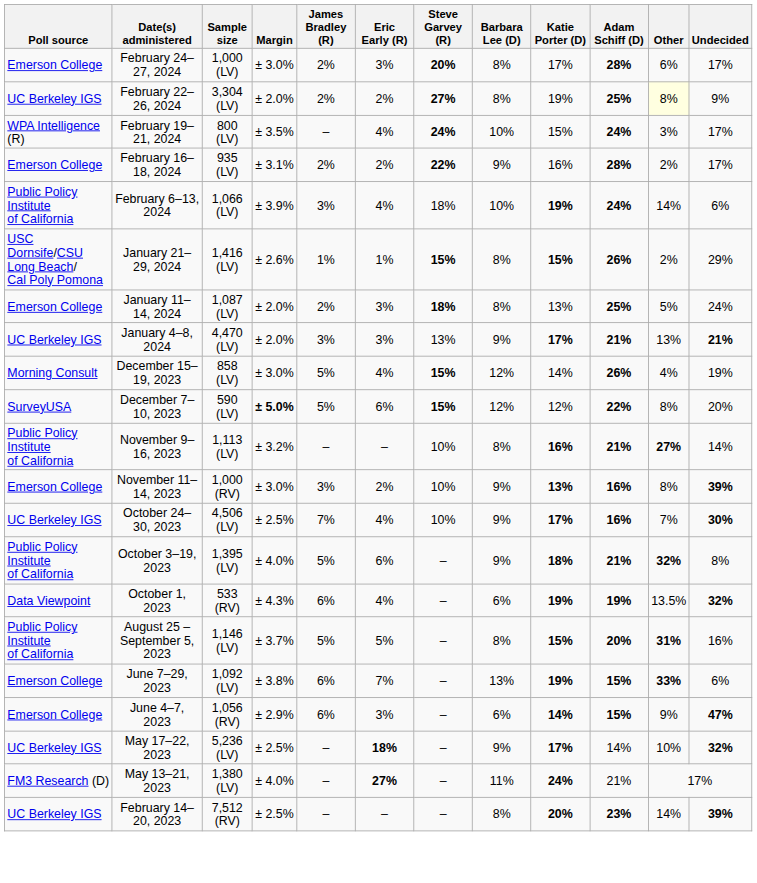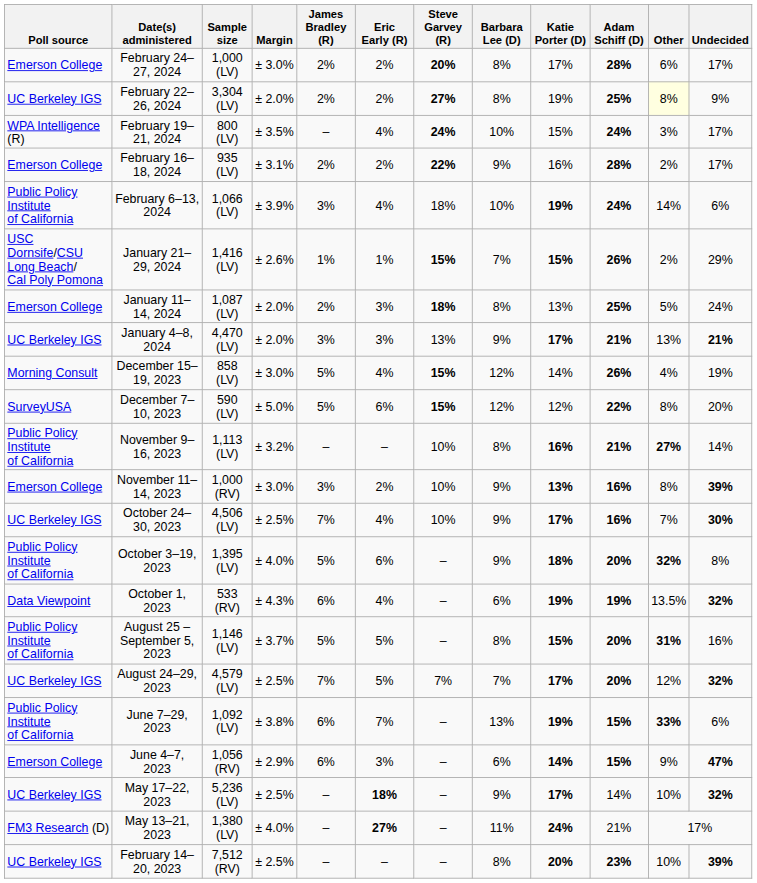 <table class="wikitable tpl-blanktable" style="font-size:90%;text-align:center;">
 <tr valign=bottom style="font-size:90%;">
 <th>Poll source</th>
 <th>Date(s)<br>administered</th>
 <th>Sample<br>size</th>
 <th>Margin<br></th>
 <th style="width:62px;">James<br>Bradley (R)</th>
 <th style="width:62px;">Eric<br>Early (R)</th>
 <th style="width:62px;">Steve<br>Garvey (R)</th>
 <th style="width:62px;">Barbara<br>Lee (D)</th>
 <th style="width:62px;">Katie<br>Porter (D)</th>
 <th style="width:62px;">Adam<br>Schiff (D)</th>
 <th>Other</th>
 <th>Undecided</th>
 </tr>
 <tr>
 <td style="text-align:left;"><a href='#'>Emerson College</a></td>
 <td>February 24–27, 2024</td>
 <td>1,000 (LV)</td>
 <td>± 3.0%</td>
 <td>2%</td>
-<td>3%</td>
+<td>2%</td>
 <td><strong>20%</strong></td>
 <td>8%</td>
 <td>17%</td>
 <td><strong>28%</strong></td>
 <td>6%</td>
 <td>17%</td>
 </tr>
 <tr>
 <td style="text-align:left;"><a href='#'>UC Berkeley IGS</a></td>
 <td>February 22–26, 2024</td>
 <td>3,304 (LV)</td>
 <td>± 2.0%</td>
 <td>2%</td>
 <td>2%</td>
 <td><strong>27%</strong></td>
 <td>8%</td>
 <td>19%</td>
 <td><strong>25%</strong></td>
 <td style="background: lightyellow;">8%</td>
 <td>9%</td>
 </tr>
 <tr>
 <td style="text-align:left;"><a href='#'>WPA Intelligence</a> (R)</td>
 <td>February 19–21, 2024</td>
 <td>800 (LV)</td>
 <td>± 3.5%</td>
 <td>–</td>
 <td>4%</td>
 <td><strong>24%</strong></td>
 <td>10%</td>
 <td>15%</td>
 <td><strong>24%</strong></td>
 <td>3%</td>
 <td>17%</td>
 </tr>
 <tr>
 <td style="text-align:left;"><a href='#'>Emerson College</a></td>
 <td>February 16–18, 2024</td>
 <td>935 (LV)</td>
 <td>± 3.1%</td>
 <td>2%</td>
 <td>2%</td>
 <td><strong>22%</strong></td>
 <td>9%</td>
 <td>16%</td>
 <td><strong>28%</strong></td>
 <td>2%</td>
 <td>17%</td>
 </tr>
 <tr>
 <td style="text-align:left;"><a href='#'>Public Policy Institute<br>of California</a></td>
 <td>February 6–13, 2024</td>
 <td>1,066 (LV)</td>
 <td>± 3.9%</td>
 <td>3%</td>
 <td>4%</td>
 <td>18%</td>
 <td>10%</td>
 <td><strong>19%</strong></td>
 <td><strong>24%</strong></td>
 <td>14%</td>
 <td>6%</td>
 </tr>
 <tr>
 <td style="text-align:left;"><a href='#'>USC Dornsife</a>/<a href='#'>CSU Long Beach</a>/<a href='#'><br>Cal Poly Pomona</a></td>
 <td>January 21–29, 2024</td>
 <td>1,416 (LV)</td>
 <td>± 2.6%</td>
 <td>1%</td>
 <td>1%</td>
 <td><strong>15%</strong></td>
-<td>8%</td>
+<td>7%</td>
 <td><strong>15%</strong></td>
 <td><strong>26%</strong></td>
 <td>2%</td>
 <td>29%</td>
 </tr>
 <tr>
 <td style="text-align:left;"><a href='#'>Emerson College</a></td>
 <td>January 11–14, 2024</td>
 <td>1,087 (LV)</td>
 <td>± 2.0%</td>
 <td>2%</td>
 <td>3%</td>
 <td><strong>18%</strong></td>
 <td>8%</td>
 <td>13%</td>
 <td><strong>25%</strong></td>
 <td>5%</td>
 <td>24%</td>
 </tr>
 <tr>
 <td style="text-align:left;"><a href='#'>UC Berkeley IGS</a></td>
 <td>January 4–8, 2024</td>
 <td>4,470 (LV)</td>
 <td>± 2.0%</td>
 <td>3%</td>
 <td>3%</td>
 <td>13%</td>
 <td>9%</td>
 <td><strong>17%</strong></td>
 <td><strong>21%</strong></td>
 <td>13%</td>
 <td><strong>21%</strong></td>
 </tr>
 <tr>
 <td style="text-align:left;"><a href='#'>Morning Consult</a></td>
 <td>December 15–19, 2023</td>
 <td>858 (LV)</td>
 <td>± 3.0%</td>
 <td>5%</td>
 <td>4%</td>
 <td><strong>15%</strong></td>
 <td>12%</td>
 <td>14%</td>
 <td><strong>26%</strong></td>
 <td>4%</td>
 <td>19%</td>
 </tr>
 <tr>
 <td style="text-align:left;"><a href='#'>SurveyUSA</a></td>
 <td>December 7–10, 2023</td>
 <td>590 (LV)</td>
-<td><strong>± 5.0%</strong></td>
+<td>± 5.0%</td>
 <td>5%</td>
 <td>6%</td>
 <td><strong>15%</strong></td>
 <td>12%</td>
 <td>12%</td>
 <td><strong>22%</strong></td>
 <td>8%</td>
 <td>20%</td>
 </tr>
 <tr>
 <td style="text-align:left;"><a href='#'>Public Policy Institute<br>of California</a></td>
 <td>November 9–16, 2023</td>
 <td>1,113 (LV)</td>
 <td>± 3.2%</td>
 <td>–</td>
 <td>–</td>
 <td>10%</td>
 <td>8%</td>
 <td><strong>16%</strong></td>
 <td><strong>21%</strong></td>
 <td><strong>27%</strong></td>
 <td>14%</td>
 </tr>
 <tr>
 <td style="text-align:left;"><a href='#'>Emerson College</a></td>
 <td>November 11–14, 2023</td>
 <td>1,000 (RV)</td>
 <td>± 3.0%</td>
 <td>3%</td>
 <td>2%</td>
 <td>10%</td>
 <td>9%</td>
 <td><strong>13%</strong></td>
 <td><strong>16%</strong></td>
 <td>8%</td>
 <td><strong>39%</strong></td>
 </tr>
 <tr>
 <td style="text-align:left;"><a href='#'>UC Berkeley IGS</a></td>
 <td>October 24–30, 2023</td>
 <td>4,506 (LV)</td>
 <td>± 2.5%</td>
 <td>7%</td>
 <td>4%</td>
 <td>10%</td>
 <td>9%</td>
 <td><strong>17%</strong></td>
 <td><strong>16%</strong></td>
 <td>7%</td>
 <td><strong>30%</strong></td>
 </tr>
 <tr>
 <td style="text-align:left;"><a href='#'>Public Policy Institute<br>of California</a></td>
 <td>October 3–19, 2023</td>
 <td>1,395 (LV)</td>
 <td>± 4.0%</td>
 <td>5%</td>
 <td>6%</td>
 <td>–</td>
 <td>9%</td>
 <td><strong>18%</strong></td>
-<td><strong>21%</strong></td>
+<td><strong>20%</strong></td>
 <td><strong>32%</strong></td>
 <td>8%</td>
 </tr>
 <tr>
 <td style="text-align:left;"><a href='#'>Data Viewpoint</a></td>
 <td>October 1, 2023</td>
 <td>533 (RV)</td>
 <td>± 4.3%</td>
 <td>6%</td>
 <td>4%</td>
 <td>–</td>
 <td>6%</td>
 <td><strong>19%</strong></td>
 <td><strong>19%</strong></td>
 <td>13.5%</td>
 <td><strong>32%</strong></td>
 </tr>
 <tr>
 <td style="text-align:left;"><a href='#'>Public Policy Institute<br>of California</a></td>
 <td>August 25 –<br>September 5, 2023</td>
 <td>1,146 (LV)</td>
 <td>± 3.7%</td>
 <td>5%</td>
 <td>5%</td>
 <td>–</td>
 <td>8%</td>
 <td><strong>15%</strong></td>
 <td><strong>20%</strong></td>
 <td><strong>31%</strong></td>
 <td>16%</td>
 </tr>
 <tr>
-<td style="text-align:left;"><a href='#'>Emerson College</a></td>
+<td style="text-align:left;"><a href='#'>UC Berkeley IGS</a></td>
+<td>August 24–29, 2023</td>
+<td>4,579 (LV)</td>
+<td>± 2.5%</td>
+<td>7%</td>
+<td>5%</td>
+<td>7%</td>
+<td>7%</td>
+<td><strong>17%</strong></td>
+<td><strong>20%</strong></td>
+<td>12%</td>
+<td><strong>32%</strong></td>
+</tr>
+<tr>
+<td style="text-align:left;"><a href='#'>Public Policy Institute<br>of California</a></td>
 <td>June 7–29, 2023</td>
 <td>1,092 (LV)</td>
 <td>± 3.8%</td>
 <td>6%</td>
 <td>7%</td>
 <td>–</td>
 <td>13%</td>
 <td><strong>19%</strong></td>
 <td><strong>15%</strong></td>
 <td><strong>33%</strong></td>
 <td>6%</td>
 </tr>
 <tr>
 <td style="text-align:left;"><a href='#'>Emerson College</a></td>
 <td>June 4–7, 2023</td>
 <td>1,056 (RV)</td>
 <td>± 2.9%</td>
 <td>6%</td>
 <td>3%</td>
 <td>–</td>
 <td>6%</td>
 <td><strong>14%</strong></td>
 <td><strong>15%</strong></td>
 <td>9%</td>
 <td><strong>47%</strong></td>
 </tr>
 <tr>
 <td style="text-align:left;"><a href='#'>UC Berkeley IGS</a></td>
 <td>May 17–22, 2023</td>
 <td>5,236 (LV)</td>
 <td>± 2.5%</td>
 <td>–</td>
 <td><strong>18%</strong></td>
 <td>–</td>
 <td>9%</td>
 <td><strong>17%</strong></td>
 <td>14%</td>
 <td>10%</td>
 <td><strong>32%</strong></td>
 </tr>
 <tr>
 <td style="text-align:left;"><a href='#'>FM3 Research</a> (D)</td>
 <td>May 13–21, 2023</td>
 <td>1,380 (LV)</td>
 <td>± 4.0%</td>
 <td>–</td>
 <td><strong>27%</strong></td>
 <td>–</td>
 <td>11%</td>
 <td><strong>24%</strong></td>
 <td>21%</td>
 <td colspan="2">17%</td>
 </tr>
 <tr>
 <td style="text-align:left;"><a href='#'>UC Berkeley IGS</a></td>
 <td>February 14–20, 2023</td>
 <td>7,512 (RV)</td>
 <td>± 2.5%</td>
 <td>–</td>
 <td>–</td>
 <td>–</td>
 <td>8%</td>
 <td><strong>20%</strong></td>
 <td><strong>23%</strong></td>
-<td>14%</td>
+<td>10%</td>
 <td><strong>39%</strong></td>
 </tr>
 </table>
